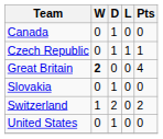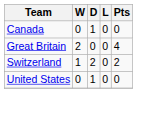 <table class="wikitable collapsible collapsed">
 <tr>
 <th>Team</th>
 <th>W</th>
 <th>D</th>
 <th>L</th>
 <th>Pts</th>
 </tr>
 <tr>
 <td><a href='#'>Canada</a> </td>
 <td>0</td>
 <td>1</td>
 <td>0</td>
 <td>0</td>
 </tr>
 <tr>
-<td><a href='#'>Czech Republic</a> </td>
-<td>0</td>
-<td>1</td>
-<td>1</td>
-<td>1</td>
-</tr>
-<tr>
 <td><a href='#'>Great Britain</a></td>
-<td><strong>2</strong></td>
+<td>2</td>
 <td>0</td>
 <td>0</td>
 <td>4</td>
-</tr>
-<tr>
-<td><a href='#'>Slovakia</a> </td>
-<td>0</td>
-<td>1</td>
-<td>0</td>
-<td>0</td>
 </tr>
 <tr>
 <td><a href='#'>Switzerland</a></td>
 <td>1</td>
 <td>2</td>
 <td>0</td>
 <td>2</td>
 </tr>
 <tr>
 <td><a href='#'>United States</a> </td>
 <td>0</td>
 <td>1</td>
 <td>0</td>
 <td>0</td>
 </tr>
 <tr>
 </tr>
 </table>
